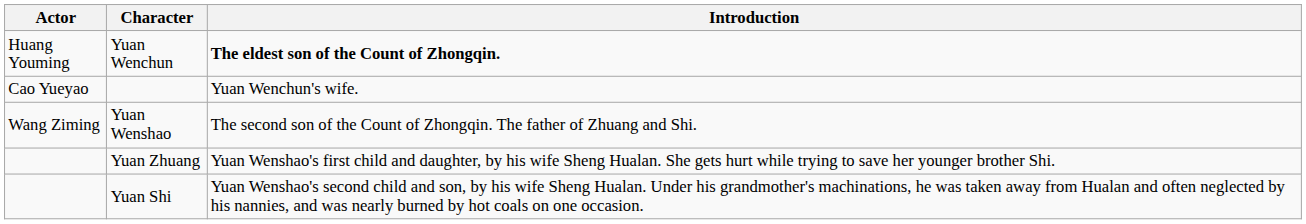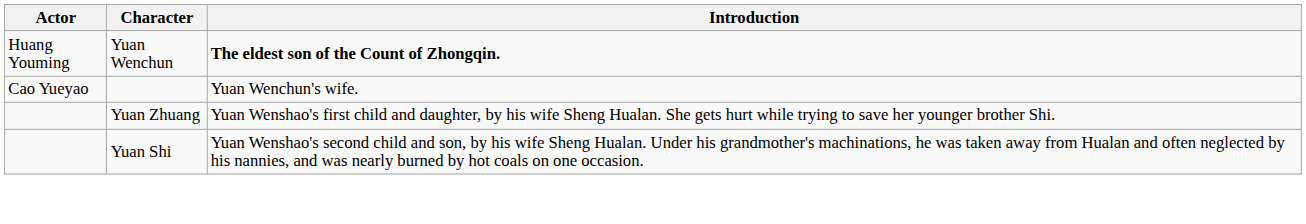 <table class="wikitable">
 <tr>
 <th>Actor</th>
 <th>Character</th>
 <th>Introduction</th>
 </tr>
 <tr>
 <td>Huang Youming</td>
 <td>Yuan Wenchun</td>
 <td><strong>The eldest son of the Count of Zhongqin.</strong></td>
 </tr>
 <tr>
 <td>Cao Yueyao</td>
 <td></td>
 <td>Yuan Wenchun's wife.</td>
 </tr>
 <tr>
-<td>Wang Ziming</td>
-<td>Yuan Wenshao</td>
-<td>The second son of the Count of Zhongqin. The father of Zhuang and Shi.</td>
-</tr>
-<tr>
 <td></td>
 <td>Yuan Zhuang</td>
 <td>Yuan Wenshao's first child and daughter, by his wife Sheng Hualan. She gets hurt while trying to save her younger brother Shi.</td>
 </tr>
 <tr>
 <td></td>
 <td>Yuan Shi</td>
 <td>Yuan Wenshao's second child and son, by his wife Sheng Hualan. Under his grandmother's machinations, he was taken away from Hualan and often neglected by his nannies, and was nearly burned by hot coals on one occasion.</td>
 </tr>
 </table>
